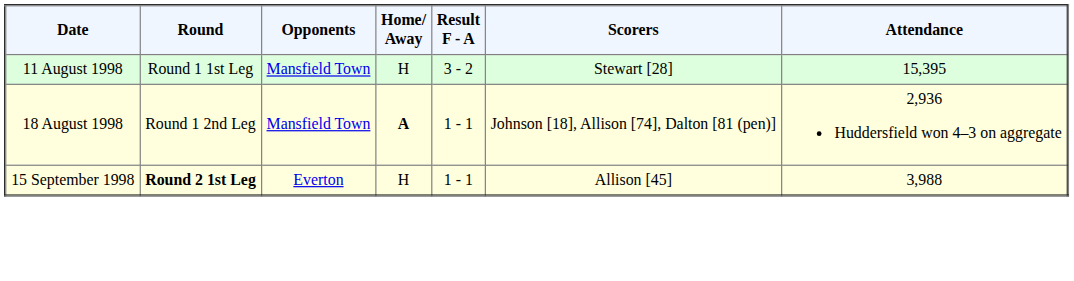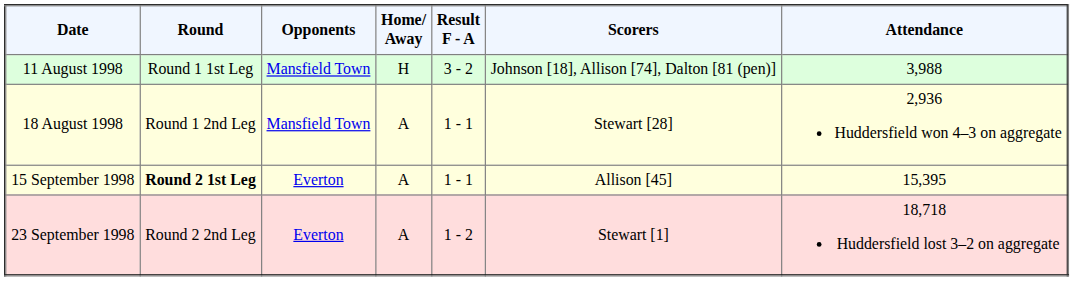 <table border="2" cellpadding="4" style="border-collapse:collapse; text-align:center; font-size:smaller;">
 <tr style="background:#f0f6ff;">
 <th><strong>Date</strong></th>
 <th><strong>Round</strong></th>
 <th><strong>Opponents</strong></th>
 <th><strong>Home/<br>Away</strong></th>
 <th><strong>Result<br>F - A</strong></th>
 <th><strong>Scorers</strong></th>
 <th><strong>Attendance</strong></th>
 </tr>
 <tr bgcolor="#ddffdd">
 <td>11 August 1998</td>
 <td>Round 1 1st Leg</td>
 <td><a href='#'>Mansfield Town</a></td>
 <td>H</td>
 <td>3 - 2</td>
-<td>Stewart [28]</td>
-<td>15,395</td>
+<td>Johnson [18], Allison [74], Dalton [81 (pen)]</td>
+<td>3,988</td>
 </tr>
 <tr bgcolor="#ffffdd">
 <td>18 August 1998</td>
 <td>Round 1 2nd Leg</td>
 <td><a href='#'>Mansfield Town</a></td>
-<td><strong>A</strong></td>
+<td>A</td>
 <td>1 - 1</td>
-<td>Johnson [18], Allison [74], Dalton [81 (pen)]</td>
+<td>Stewart [28]</td>
 <td>2,936<br><ul><li>Huddersfield won 4–3 on aggregate</li></ul></td>
 </tr>
 <tr bgcolor="#ffffdd">
 <td>15 September 1998</td>
 <td><strong>Round 2 1st Leg</strong></td>
 <td><a href='#'>Everton</a></td>
-<td>H</td>
+<td>A</td>
 <td>1 - 1</td>
 <td>Allison [45]</td>
-<td>3,988</td>
+<td>15,395</td>
+</tr>
+<tr bgcolor="#ffdddd">
+<td>23 September 1998</td>
+<td>Round 2 2nd Leg</td>
+<td><a href='#'>Everton</a></td>
+<td>A</td>
+<td>1 - 2</td>
+<td>Stewart [1]</td>
+<td>18,718<br><ul><li>Huddersfield lost 3–2 on aggregate</li></ul></td>
 </tr>
 </table>
